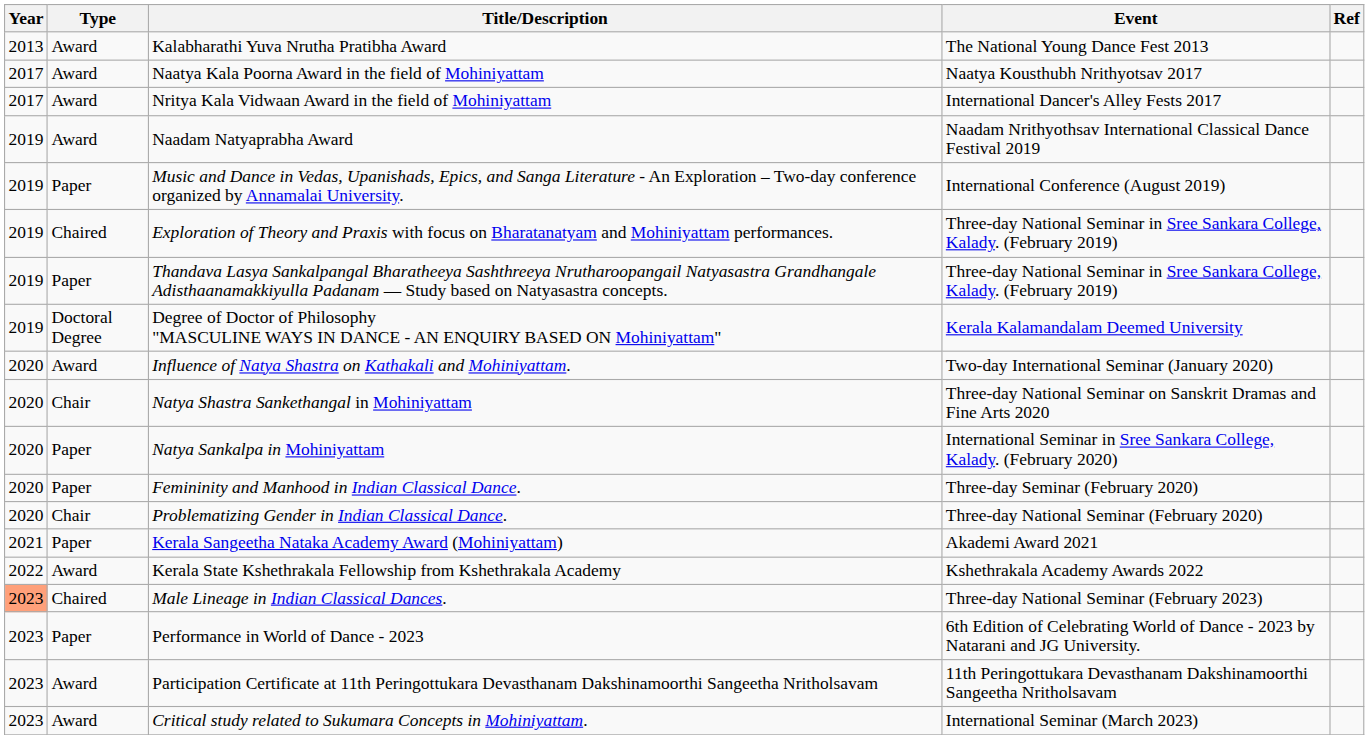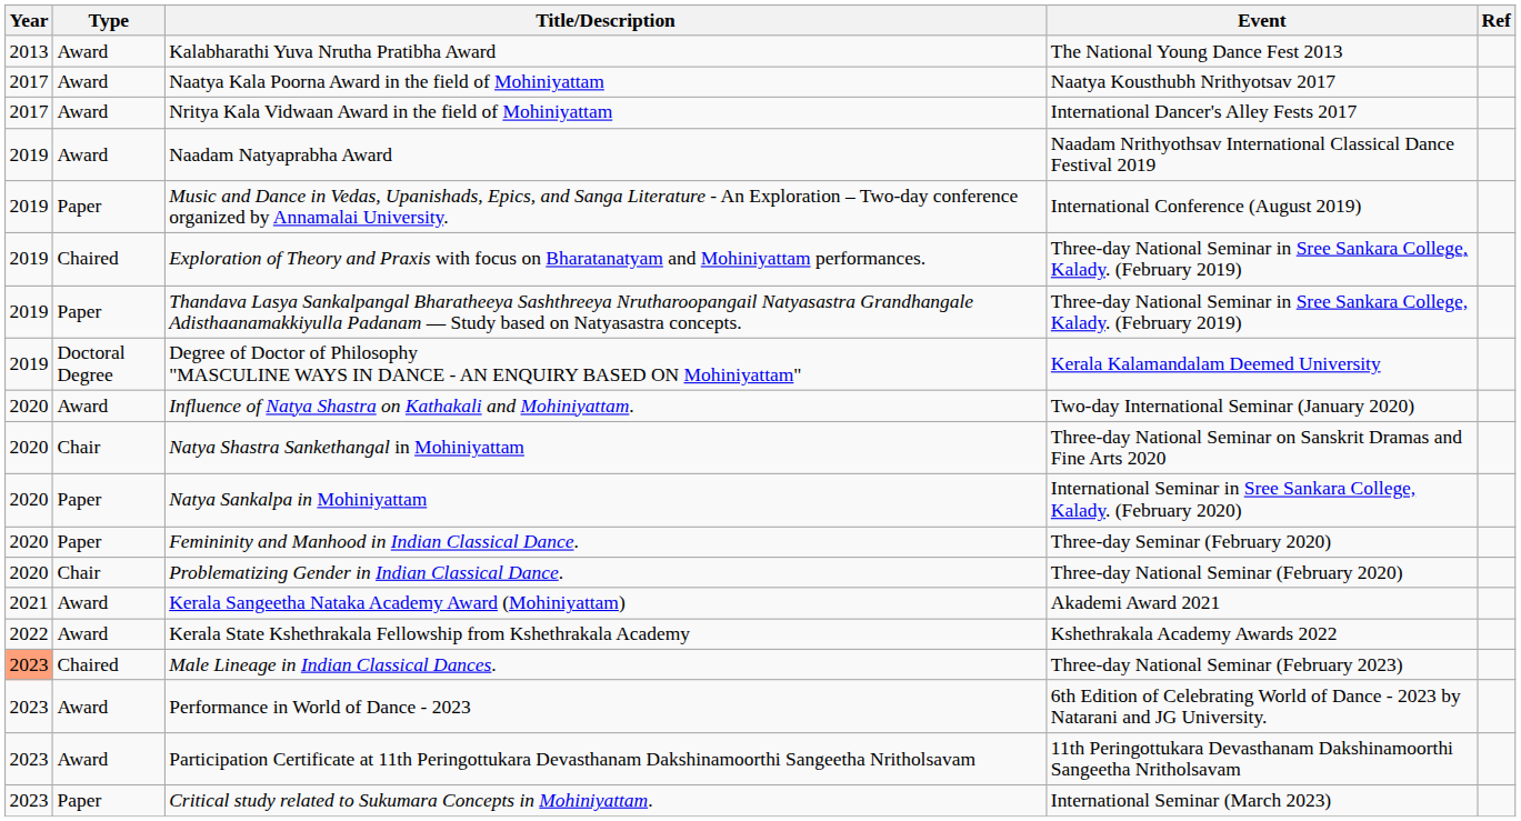 <table class="wikitable sortable">
 <tr>
 <th>Year</th>
 <th>Type</th>
 <th>Title/Description</th>
 <th>Event</th>
 <th>Ref</th>
 </tr>
 <tr>
 <td>2013</td>
 <td>Award</td>
 <td>Kalabharathi Yuva Nrutha Pratibha Award</td>
 <td>The National Young Dance Fest 2013</td>
 <td></td>
 </tr>
 <tr>
 <td>2017</td>
 <td>Award</td>
 <td>Naatya Kala Poorna Award in the field of <a href='#'>Mohiniyattam</a></td>
 <td>Naatya Kousthubh Nrithyotsav 2017</td>
 <td></td>
 </tr>
 <tr>
 <td>2017</td>
 <td>Award</td>
 <td>Nritya Kala Vidwaan Award in the field of <a href='#'>Mohiniyattam</a></td>
 <td>International Dancer's Alley Fests 2017</td>
 <td></td>
 </tr>
 <tr>
 <td>2019</td>
 <td>Award</td>
 <td>Naadam Natyaprabha Award</td>
 <td>Naadam Nrithyothsav International Classical Dance Festival 2019</td>
 <td></td>
 </tr>
 <tr>
 <td>2019</td>
 <td>Paper</td>
 <td><em>Music and Dance in Vedas, Upanishads, Epics, and Sanga Literature</em> - An Exploration – Two-day conference organized by <a href='#'>Annamalai University</a>.</td>
 <td>International Conference (August 2019)</td>
 <td></td>
 </tr>
 <tr>
 <td>2019</td>
 <td>Chaired</td>
 <td><em>Exploration of Theory and Praxis</em> with focus on <a href='#'>Bharatanatyam</a> and <a href='#'>Mohiniyattam</a> performances.</td>
 <td>Three-day National Seminar in <a href='#'>Sree Sankara College, Kalady</a>. (February 2019)</td>
 <td></td>
 </tr>
 <tr>
 <td>2019</td>
 <td>Paper</td>
 <td><em>Thandava Lasya Sankalpangal Bharatheeya Sashthreeya Nrutharoopangail Natyasastra Grandhangale Adisthaanamakkiyulla Padanam</em> — Study based on Natyasastra concepts.</td>
 <td>Three-day National Seminar in <a href='#'>Sree Sankara College, Kalady</a>. (February 2019)</td>
 <td></td>
 </tr>
 <tr>
 <td>2019</td>
 <td>Doctoral Degree</td>
 <td>Degree of Doctor of Philosophy<br>"MASCULINE WAYS IN DANCE -  AN ENQUIRY BASED ON <a href='#'>Mohiniyattam</a>"</td>
 <td><a href='#'>Kerala Kalamandalam Deemed University</a></td>
 <td></td>
 </tr>
 <tr>
 <td>2020</td>
 <td>Award</td>
 <td><em>Influence of <a href='#'>Natya Shastra</a> on <a href='#'>Kathakali</a> and <a href='#'>Mohiniyattam</a></em>.</td>
 <td>Two-day International Seminar (January 2020)</td>
 <td></td>
 </tr>
 <tr>
 <td>2020</td>
 <td>Chair</td>
 <td><em>Natya Shastra Sankethangal</em> in <a href='#'>Mohiniyattam</a></td>
 <td>Three-day National Seminar on Sanskrit Dramas and Fine Arts 2020</td>
 <td></td>
 </tr>
 <tr>
 <td>2020</td>
 <td>Paper</td>
 <td><em>Natya Sankalpa in</em> <a href='#'>Mohiniyattam</a></td>
 <td>International Seminar in <a href='#'>Sree Sankara College, Kalady</a>. (February 2020)</td>
 <td></td>
 </tr>
 <tr>
 <td>2020</td>
 <td>Paper</td>
 <td><em>Femininity and Manhood in <a href='#'>Indian Classical Dance</a></em>.</td>
 <td>Three-day Seminar (February 2020)</td>
 <td></td>
 </tr>
 <tr>
 <td>2020</td>
 <td>Chair</td>
 <td><em>Problematizing Gender in <a href='#'>Indian Classical Dance</a></em>.</td>
 <td>Three-day National Seminar (February 2020)</td>
 <td></td>
 </tr>
 <tr>
 <td>2021</td>
-<td>Paper</td>
+<td>Award</td>
 <td><a href='#'>Kerala Sangeetha Nataka Academy Award</a> (<a href='#'>Mohiniyattam</a>)</td>
 <td>Akademi Award 2021</td>
 <td></td>
 </tr>
 <tr>
 <td>2022</td>
 <td>Award</td>
 <td>Kerala State Kshethrakala Fellowship from Kshethrakala Academy</td>
 <td>Kshethrakala Academy Awards 2022</td>
 <td></td>
 </tr>
 <tr>
 <td style="background: lightsalmon;">2023</td>
 <td>Chaired</td>
 <td><em>Male Lineage in <a href='#'>Indian Classical Dances</a></em>.</td>
 <td>Three-day National Seminar (February 2023)</td>
 <td></td>
 </tr>
 <tr>
 <td>2023</td>
-<td>Paper</td>
+<td>Award</td>
 <td>Performance in World of Dance - 2023</td>
 <td>6th Edition of Celebrating World of Dance - 2023 by Natarani and JG University.</td>
 <td></td>
 </tr>
 <tr>
 <td>2023</td>
 <td>Award</td>
 <td>Participation Certificate at 11th Peringottukara Devasthanam Dakshinamoorthi Sangeetha Nritholsavam</td>
 <td>11th Peringottukara Devasthanam Dakshinamoorthi Sangeetha Nritholsavam</td>
 <td></td>
 </tr>
 <tr>
 <td>2023</td>
-<td>Award</td>
+<td>Paper</td>
 <td><em>Critical study related to Sukumara Concepts in <a href='#'>Mohiniyattam</a></em>.</td>
 <td>International Seminar (March 2023)</td>
 <td></td>
 </tr>
 </table>
